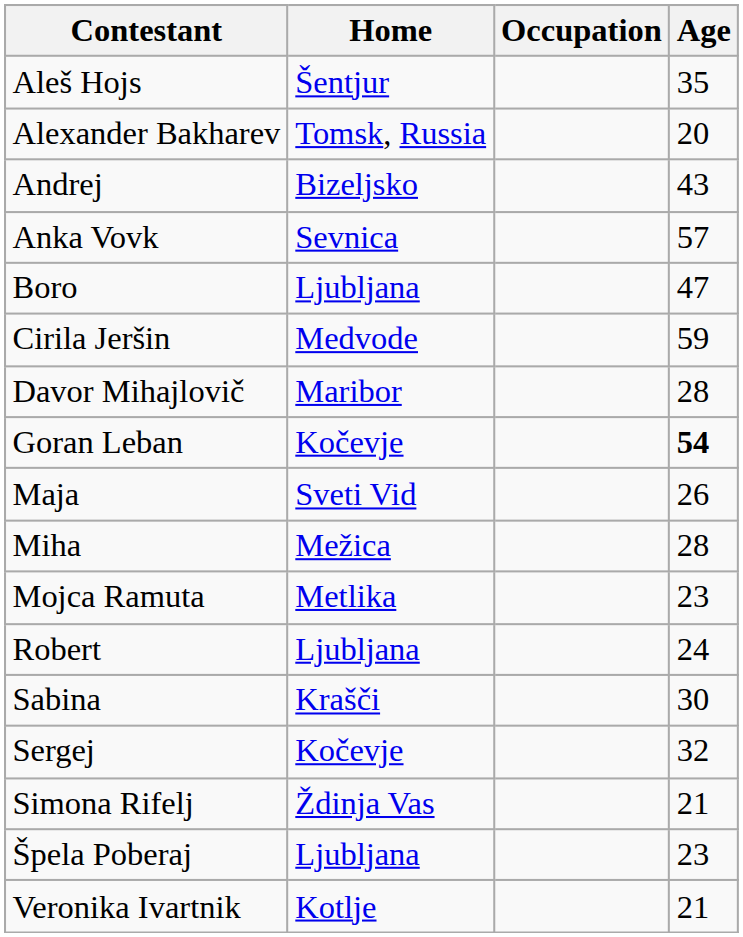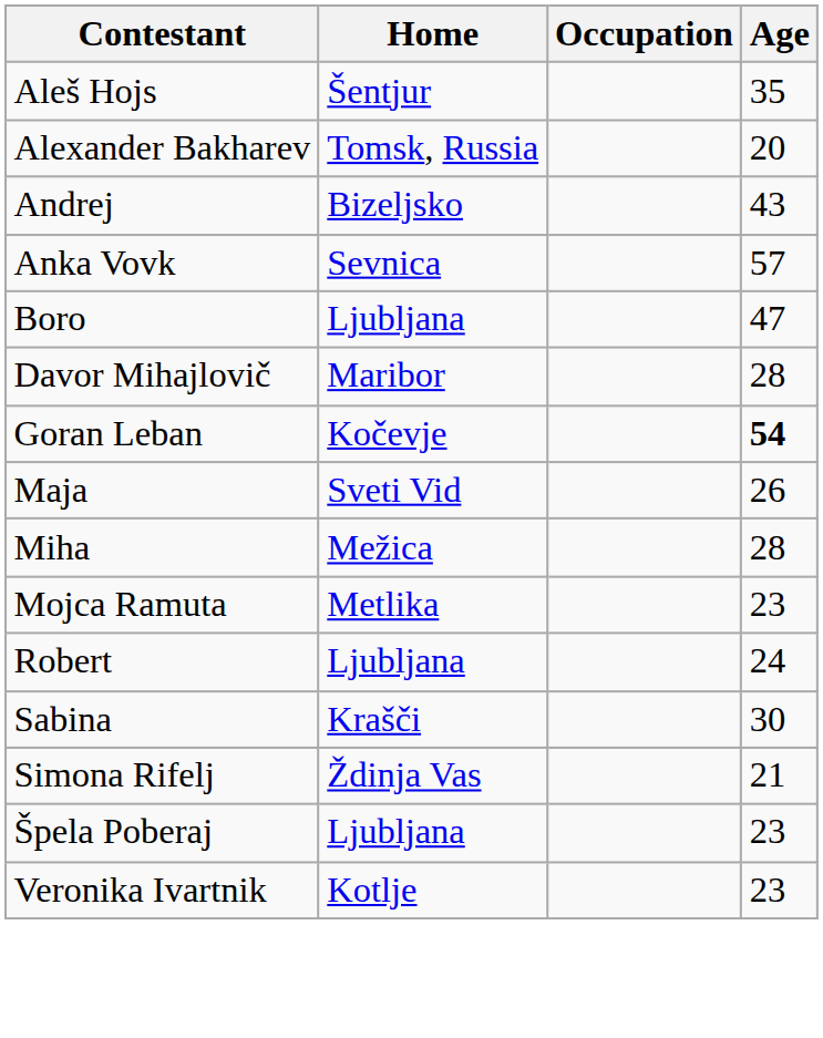 <table class=wikitable>
 <tr>
 <th>Contestant</th>
 <th>Home</th>
 <th>Occupation</th>
 <th>Age</th>
 </tr>
 <tr>
 <td>Aleš Hojs</td>
 <td><a href='#'>Šentjur</a></td>
 <td></td>
 <td>35</td>
 </tr>
 <tr>
 <td>Alexander Bakharev</td>
 <td><a href='#'>Tomsk</a>, <a href='#'>Russia</a></td>
 <td></td>
 <td>20</td>
 </tr>
 <tr>
 <td>Andrej</td>
 <td><a href='#'>Bizeljsko</a></td>
 <td></td>
 <td>43</td>
 </tr>
 <tr>
 <td>Anka Vovk</td>
 <td><a href='#'>Sevnica</a></td>
 <td></td>
 <td>57</td>
 </tr>
 <tr>
 <td>Boro</td>
 <td><a href='#'>Ljubljana</a></td>
 <td></td>
 <td>47</td>
-</tr>
-<tr>
-<td>Cirila Jeršin</td>
-<td><a href='#'>Medvode</a></td>
-<td></td>
-<td>59</td>
 </tr>
 <tr>
 <td>Davor Mihajlovič</td>
 <td><a href='#'>Maribor</a></td>
 <td></td>
 <td>28</td>
 </tr>
 <tr>
 <td>Goran Leban</td>
 <td><a href='#'>Kočevje</a></td>
 <td></td>
 <td><strong>54</strong></td>
 </tr>
 <tr>
 <td>Maja</td>
 <td><a href='#'>Sveti Vid</a></td>
 <td></td>
 <td>26</td>
 </tr>
 <tr>
 <td>Miha</td>
 <td><a href='#'>Mežica</a></td>
 <td></td>
 <td>28</td>
 </tr>
 <tr>
 <td>Mojca Ramuta</td>
 <td><a href='#'>Metlika</a></td>
 <td></td>
 <td>23</td>
 </tr>
 <tr>
 <td>Robert</td>
 <td><a href='#'>Ljubljana</a></td>
 <td></td>
 <td>24</td>
 </tr>
 <tr>
 <td>Sabina</td>
 <td><a href='#'>Krašči</a></td>
 <td></td>
 <td>30</td>
 </tr>
 <tr>
-<td>Sergej</td>
-<td><a href='#'>Kočevje</a></td>
-<td></td>
-<td>32</td>
-</tr>
-<tr>
 <td>Simona Rifelj</td>
 <td><a href='#'>Ždinja Vas</a></td>
 <td></td>
 <td>21</td>
 </tr>
 <tr>
 <td>Špela Poberaj</td>
 <td><a href='#'>Ljubljana</a></td>
 <td></td>
 <td>23</td>
 </tr>
 <tr>
 <td>Veronika Ivartnik</td>
 <td><a href='#'>Kotlje</a></td>
 <td></td>
-<td>21</td>
+<td>23</td>
 </tr>
 <tr>
 </tr>
 </table>
